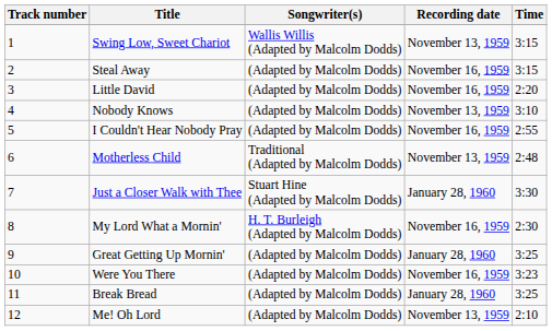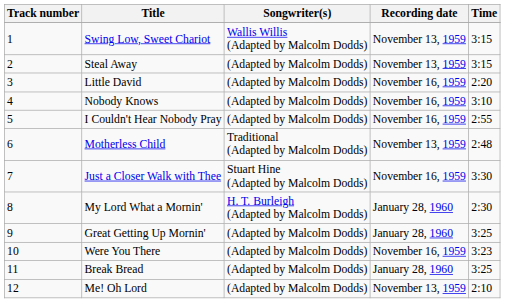 <table class="wikitable">
 <tr>
 <th>Track number</th>
 <th>Title</th>
 <th>Songwriter(s)</th>
 <th>Recording date</th>
 <th>Time</th>
 </tr>
 <tr>
 </tr>
 <tr>
 <td>1</td>
 <td><a href='#'>Swing Low, Sweet Chariot</a></td>
 <td><a href='#'>Wallis Willis</a><br>(Adapted by Malcolm Dodds)</td>
 <td>November 13, <a href='#'>1959</a></td>
 <td>3:15</td>
 </tr>
 <tr>
 <td>2</td>
 <td>Steal Away</td>
 <td>(Adapted by Malcolm Dodds)</td>
-<td>November 16, <a href='#'>1959</a></td>
+<td>November 13, <a href='#'>1959</a></td>
 <td>3:15</td>
 </tr>
 <tr>
 <td>3</td>
 <td>Little David</td>
 <td>(Adapted by Malcolm Dodds)</td>
 <td>November 16, <a href='#'>1959</a></td>
 <td>2:20</td>
 </tr>
 <tr>
 <td>4</td>
 <td>Nobody Knows</td>
 <td>(Adapted by Malcolm Dodds)</td>
-<td>November 13, <a href='#'>1959</a></td>
+<td>November 16, <a href='#'>1959</a></td>
 <td>3:10</td>
 </tr>
 <tr>
 <td>5</td>
 <td>I Couldn't Hear Nobody Pray</td>
 <td>(Adapted by Malcolm Dodds)</td>
 <td>November 16, <a href='#'>1959</a></td>
 <td>2:55</td>
 </tr>
 <tr>
 <td>6</td>
 <td><a href='#'>Motherless Child</a></td>
 <td>Traditional<br>(Adapted by Malcolm Dodds)</td>
 <td>November 13, <a href='#'>1959</a></td>
 <td>2:48</td>
 </tr>
 <tr>
 <td>7</td>
 <td><a href='#'>Just a Closer Walk with Thee</a></td>
 <td>Stuart Hine<br>(Adapted by Malcolm Dodds)</td>
-<td>January 28, <a href='#'>1960</a></td>
+<td>November 16, <a href='#'>1959</a></td>
 <td>3:30</td>
 </tr>
 <tr>
 <td>8</td>
 <td>My Lord What a Mornin'</td>
 <td><a href='#'>H. T. Burleigh</a><br>(Adapted by Malcolm Dodds)</td>
-<td>November 16, <a href='#'>1959</a></td>
+<td>January 28, <a href='#'>1960</a></td>
 <td>2:30</td>
 </tr>
 <tr>
 <td>9</td>
 <td>Great Getting Up Mornin'</td>
 <td>(Adapted by Malcolm Dodds)</td>
 <td>January 28, <a href='#'>1960</a></td>
 <td>3:25</td>
 </tr>
 <tr>
 <td>10</td>
 <td>Were You There</td>
 <td>(Adapted by Malcolm Dodds)</td>
 <td>November 16, <a href='#'>1959</a></td>
 <td>3:23</td>
 </tr>
 <tr>
 <td>11</td>
 <td>Break Bread</td>
 <td>(Adapted by Malcolm Dodds)</td>
 <td>January 28, <a href='#'>1960</a></td>
 <td>3:25</td>
 </tr>
 <tr>
 <td>12</td>
 <td>Me! Oh Lord</td>
 <td>(Adapted by Malcolm Dodds)</td>
 <td>November 13, <a href='#'>1959</a></td>
 <td>2:10</td>
 </tr>
 </table>
